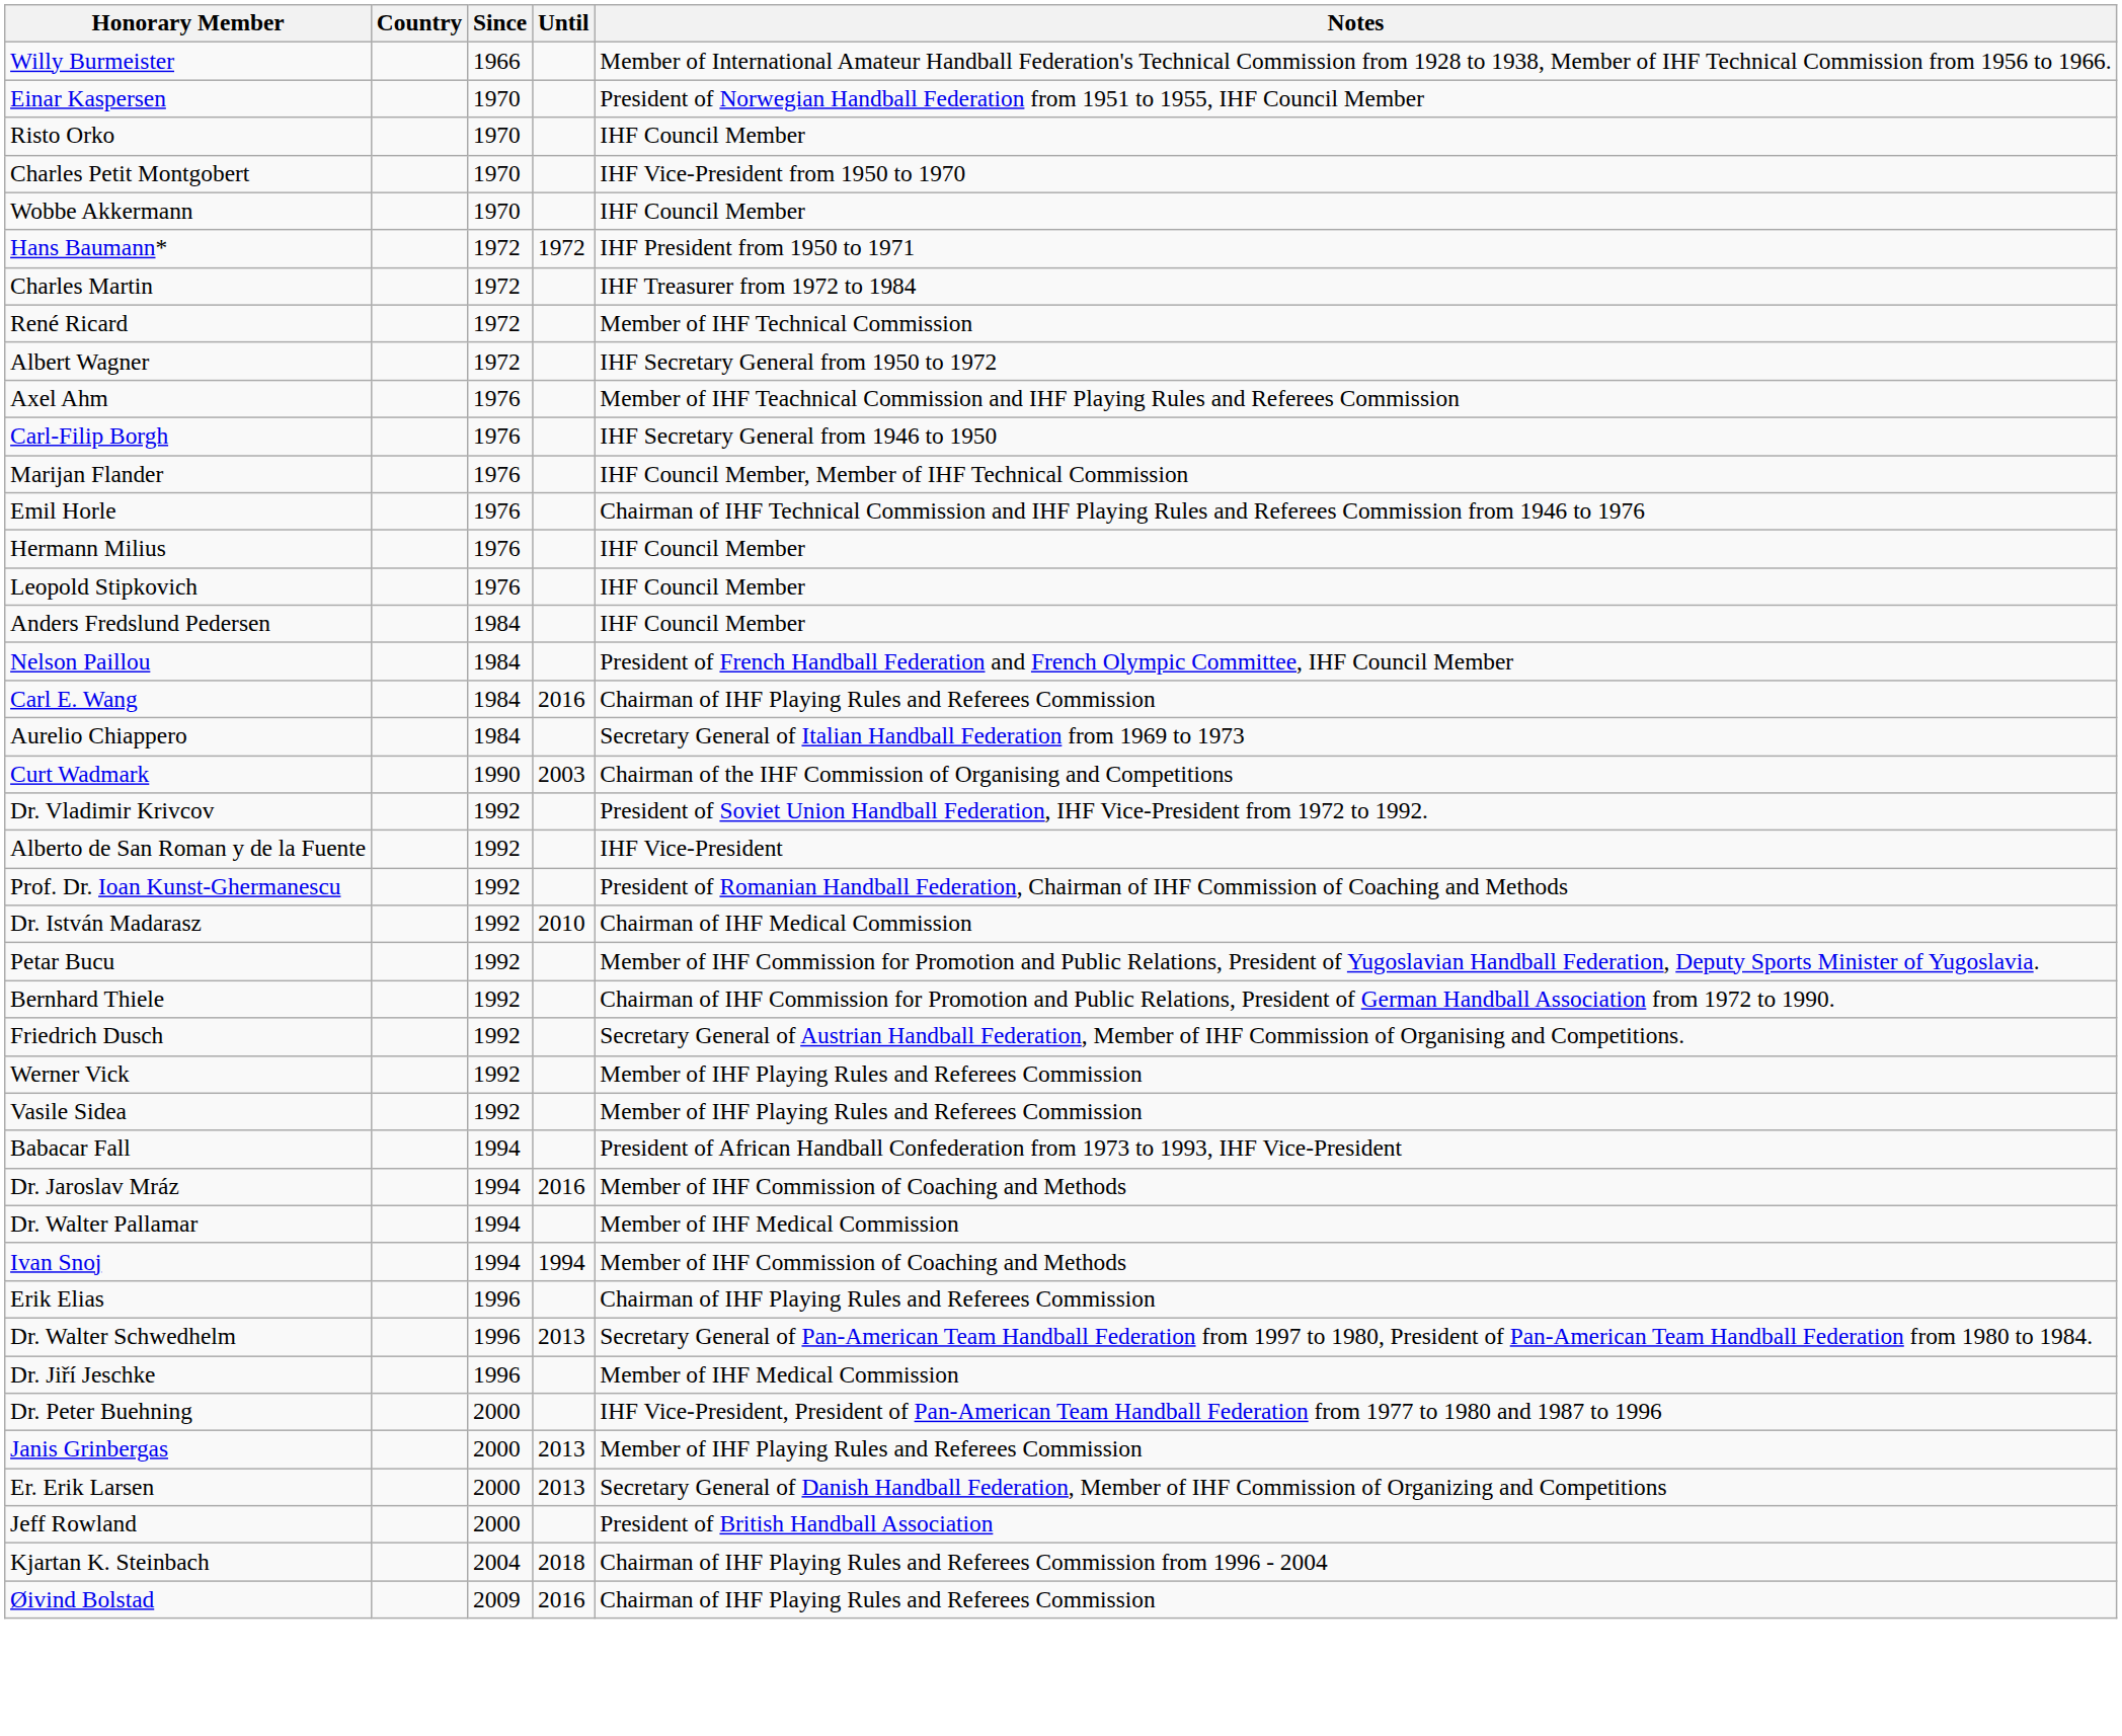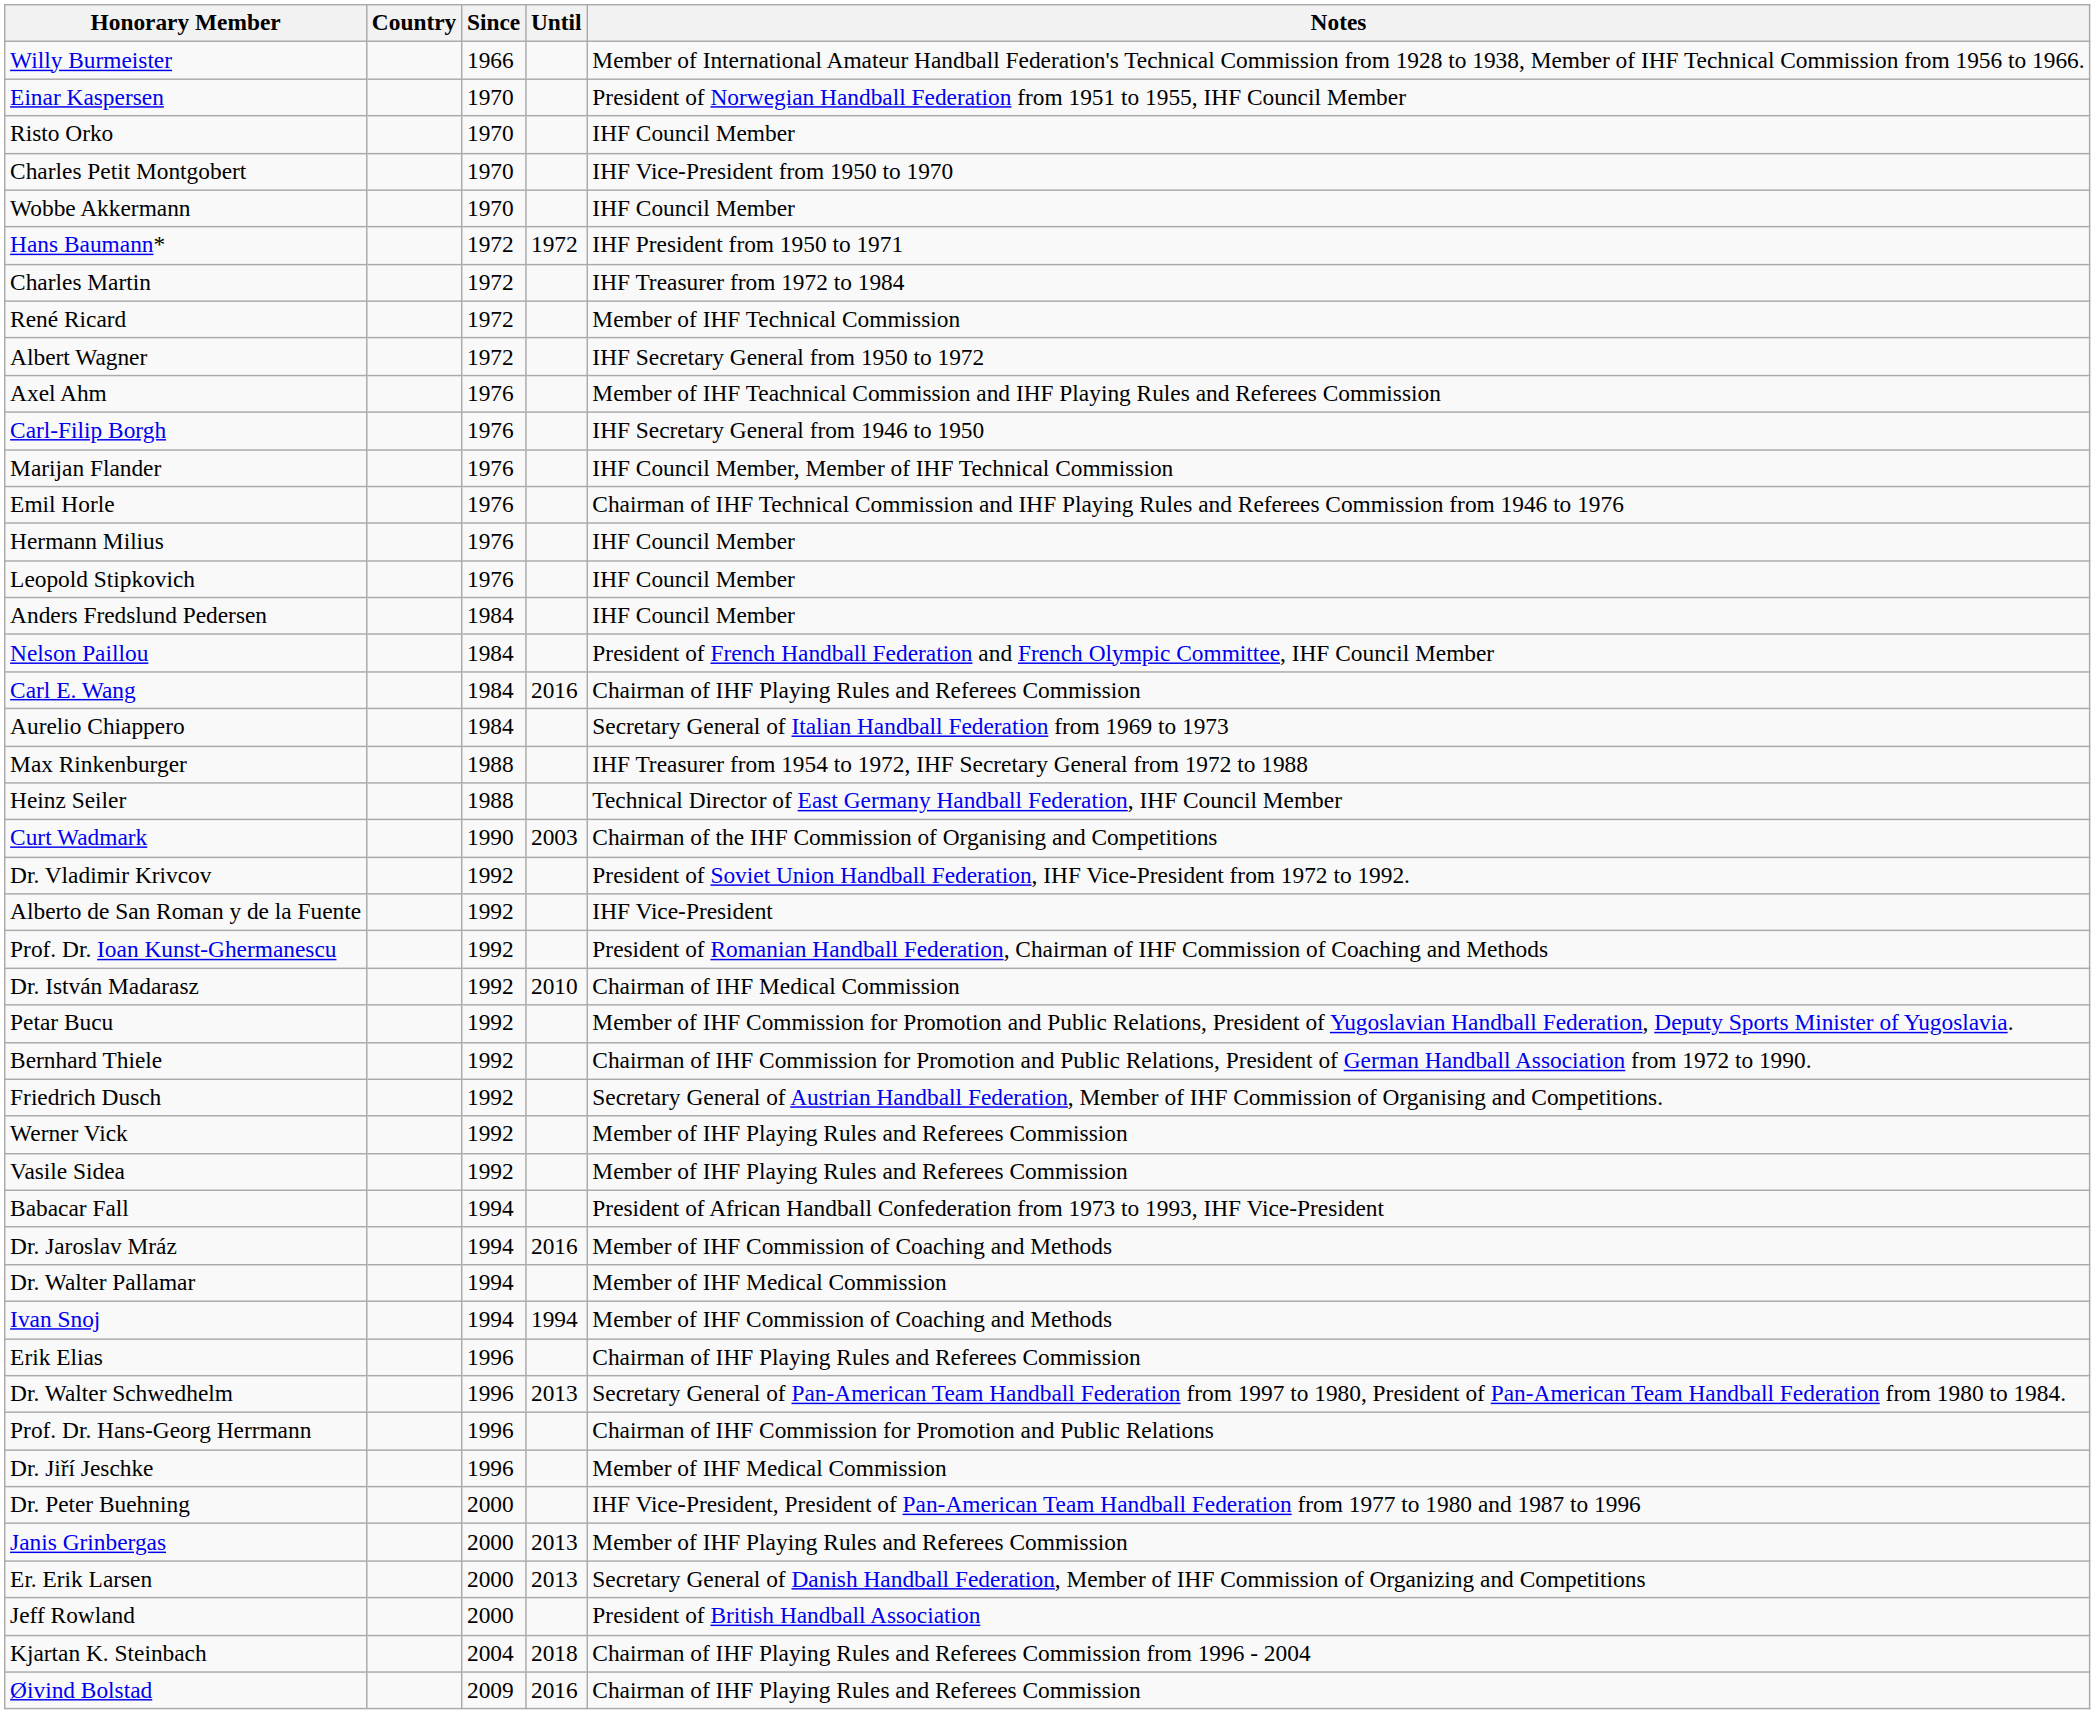 <table class="wikitable">
 <tr>
 <th>Honorary Member</th>
 <th>Country</th>
 <th>Since</th>
 <th>Until</th>
 <th>Notes</th>
 </tr>
 <tr>
 <td><a href='#'>Willy Burmeister</a></td>
 <td></td>
 <td>1966</td>
 <td></td>
 <td>Member of International Amateur Handball Federation's Technical Commission from 1928 to 1938, Member of IHF Technical Commission from 1956 to 1966.</td>
 </tr>
 <tr>
 <td><a href='#'>Einar Kaspersen</a></td>
 <td></td>
 <td>1970</td>
 <td></td>
 <td>President of <a href='#'>Norwegian Handball Federation</a> from 1951 to 1955, IHF Council Member</td>
 </tr>
 <tr>
 <td>Risto Orko</td>
 <td></td>
 <td>1970</td>
 <td></td>
 <td>IHF Council Member</td>
 </tr>
 <tr>
 <td>Charles Petit Montgobert</td>
 <td></td>
 <td>1970</td>
 <td></td>
 <td>IHF Vice-President from 1950 to 1970</td>
 </tr>
 <tr>
 <td>Wobbe Akkermann</td>
 <td></td>
 <td>1970</td>
 <td></td>
 <td>IHF Council Member</td>
 </tr>
 <tr>
 <td><a href='#'>Hans Baumann</a>*</td>
 <td></td>
 <td>1972</td>
 <td>1972</td>
 <td>IHF President from 1950 to 1971</td>
 </tr>
 <tr>
 <td>Charles Martin</td>
 <td></td>
 <td>1972</td>
 <td></td>
 <td>IHF Treasurer from 1972 to 1984</td>
 </tr>
 <tr>
 <td>René Ricard</td>
 <td></td>
 <td>1972</td>
 <td></td>
 <td>Member of IHF Technical Commission</td>
 </tr>
 <tr>
 <td>Albert Wagner</td>
 <td></td>
 <td>1972</td>
 <td></td>
 <td>IHF Secretary General from 1950 to 1972</td>
 </tr>
 <tr>
 <td>Axel Ahm</td>
 <td></td>
 <td>1976</td>
 <td></td>
 <td>Member of IHF Teachnical Commission and IHF Playing Rules and Referees Commission</td>
 </tr>
 <tr>
 <td><a href='#'>Carl-Filip Borgh</a></td>
 <td></td>
 <td>1976</td>
 <td></td>
 <td>IHF Secretary General from 1946 to 1950</td>
 </tr>
 <tr>
 <td>Marijan Flander</td>
 <td></td>
 <td>1976</td>
 <td></td>
 <td>IHF Council Member, Member of IHF Technical Commission</td>
 </tr>
 <tr>
 <td>Emil Horle</td>
 <td></td>
 <td>1976</td>
 <td></td>
 <td>Chairman of IHF Technical Commission and IHF Playing Rules and Referees Commission from 1946 to 1976</td>
 </tr>
 <tr>
 <td>Hermann Milius</td>
 <td></td>
 <td>1976</td>
 <td></td>
 <td>IHF Council Member</td>
 </tr>
 <tr>
 <td>Leopold Stipkovich</td>
 <td></td>
 <td>1976</td>
 <td></td>
 <td>IHF Council Member</td>
 </tr>
 <tr>
 <td>Anders Fredslund Pedersen</td>
 <td></td>
 <td>1984</td>
 <td></td>
 <td>IHF Council Member</td>
 </tr>
 <tr>
 <td><a href='#'>Nelson Paillou</a></td>
 <td></td>
 <td>1984</td>
 <td></td>
 <td>President of <a href='#'>French Handball Federation</a> and <a href='#'>French Olympic Committee</a>, IHF Council Member</td>
 </tr>
 <tr>
 <td><a href='#'>Carl E. Wang</a></td>
 <td></td>
 <td>1984</td>
 <td>2016</td>
 <td>Chairman of IHF Playing Rules and Referees Commission</td>
 </tr>
 <tr>
 <td>Aurelio Chiappero</td>
 <td></td>
 <td>1984</td>
 <td></td>
 <td>Secretary General of <a href='#'>Italian Handball Federation</a> from 1969 to 1973</td>
 </tr>
 <tr>
+<td>Max Rinkenburger</td>
+<td></td>
+<td>1988</td>
+<td></td>
+<td>IHF Treasurer from 1954 to 1972, IHF Secretary General from 1972 to 1988</td>
+</tr>
+<tr>
+<td>Heinz Seiler</td>
+<td></td>
+<td>1988</td>
+<td></td>
+<td>Technical Director of <a href='#'>East Germany Handball Federation</a>, IHF Council Member</td>
+</tr>
+<tr>
 <td><a href='#'>Curt Wadmark</a></td>
 <td></td>
 <td>1990</td>
 <td>2003</td>
 <td>Chairman of the IHF Commission of Organising and Competitions</td>
 </tr>
 <tr>
 <td>Dr. Vladimir Krivcov</td>
 <td></td>
 <td>1992</td>
 <td></td>
 <td>President of <a href='#'>Soviet Union Handball Federation</a>, IHF Vice-President from 1972 to 1992.</td>
 </tr>
 <tr>
 <td>Alberto de San Roman y de la Fuente</td>
 <td></td>
 <td>1992</td>
 <td></td>
 <td>IHF Vice-President</td>
 </tr>
 <tr>
 <td>Prof. Dr. <a href='#'>Ioan Kunst-Ghermanescu</a></td>
 <td></td>
 <td>1992</td>
 <td></td>
 <td>President of <a href='#'>Romanian Handball Federation</a>, Chairman of IHF Commission of Coaching and Methods</td>
 </tr>
 <tr>
 <td>Dr. István Madarasz</td>
 <td></td>
 <td>1992</td>
 <td>2010</td>
 <td>Chairman of IHF Medical Commission</td>
 </tr>
 <tr>
 <td>Petar Bucu</td>
 <td></td>
 <td>1992</td>
 <td></td>
 <td>Member of IHF Commission for Promotion and Public Relations, President of <a href='#'>Yugoslavian Handball Federation</a>, <a href='#'>Deputy Sports Minister of Yugoslavia</a>.</td>
 </tr>
 <tr>
 <td>Bernhard Thiele</td>
 <td></td>
 <td>1992</td>
 <td></td>
 <td>Chairman of IHF Commission for Promotion and Public Relations, President of <a href='#'>German Handball Association</a> from 1972 to 1990.</td>
 </tr>
 <tr>
 <td>Friedrich Dusch</td>
 <td></td>
 <td>1992</td>
 <td></td>
 <td>Secretary General of <a href='#'>Austrian Handball Federation</a>, Member of IHF Commission of Organising and Competitions.</td>
 </tr>
 <tr>
 <td>Werner Vick</td>
 <td></td>
 <td>1992</td>
 <td></td>
 <td>Member of IHF Playing Rules and Referees Commission</td>
 </tr>
 <tr>
 <td>Vasile Sidea</td>
 <td></td>
 <td>1992</td>
 <td></td>
 <td>Member of IHF Playing Rules and Referees Commission</td>
 </tr>
 <tr>
 <td>Babacar Fall</td>
 <td></td>
 <td>1994</td>
 <td></td>
 <td>President of African Handball Confederation from 1973 to 1993, IHF Vice-President</td>
 </tr>
 <tr>
 <td>Dr. Jaroslav Mráz</td>
 <td></td>
 <td>1994</td>
 <td>2016</td>
 <td>Member of IHF Commission of Coaching and Methods</td>
 </tr>
 <tr>
 <td>Dr. Walter Pallamar</td>
 <td></td>
 <td>1994</td>
 <td></td>
 <td>Member of IHF Medical Commission</td>
 </tr>
 <tr>
 <td><a href='#'>Ivan Snoj</a></td>
 <td></td>
 <td>1994</td>
 <td>1994</td>
 <td>Member of IHF Commission of Coaching and Methods</td>
 </tr>
 <tr>
 <td>Erik Elias</td>
 <td></td>
 <td>1996</td>
 <td></td>
 <td>Chairman of IHF Playing Rules and Referees Commission</td>
 </tr>
 <tr>
 <td>Dr. Walter Schwedhelm</td>
 <td></td>
 <td>1996</td>
 <td>2013</td>
 <td>Secretary General of <a href='#'>Pan-American Team Handball Federation</a> from 1997 to 1980, President of <a href='#'>Pan-American Team Handball Federation</a> from 1980 to 1984.</td>
 </tr>
 <tr>
+<td>Prof. Dr. Hans-Georg Herrmann</td>
+<td></td>
+<td>1996</td>
+<td></td>
+<td>Chairman of IHF Commission for Promotion and Public Relations</td>
+</tr>
+<tr>
 <td>Dr. Jiří Jeschke</td>
 <td></td>
 <td>1996</td>
 <td></td>
 <td>Member of IHF Medical Commission</td>
 </tr>
 <tr>
 <td>Dr. Peter Buehning</td>
 <td></td>
 <td>2000</td>
 <td></td>
 <td>IHF Vice-President, President of <a href='#'>Pan-American Team Handball Federation</a> from 1977 to 1980 and 1987 to 1996</td>
 </tr>
 <tr>
 <td><a href='#'>Janis Grinbergas</a></td>
 <td></td>
 <td>2000</td>
 <td>2013</td>
 <td>Member of IHF Playing Rules and Referees Commission</td>
 </tr>
 <tr>
 <td>Er. Erik Larsen</td>
 <td></td>
 <td>2000</td>
 <td>2013</td>
 <td>Secretary General of <a href='#'>Danish Handball Federation</a>, Member of IHF Commission of Organizing and Competitions</td>
 </tr>
 <tr>
 <td>Jeff Rowland</td>
 <td></td>
 <td>2000</td>
 <td></td>
 <td>President of <a href='#'>British Handball Association</a></td>
 </tr>
 <tr>
 <td>Kjartan K. Steinbach</td>
 <td></td>
 <td>2004</td>
 <td>2018</td>
 <td>Chairman of IHF Playing Rules and Referees Commission from 1996 - 2004</td>
 </tr>
 <tr>
 <td><a href='#'>Øivind Bolstad</a></td>
 <td></td>
 <td>2009</td>
 <td>2016</td>
 <td>Chairman of IHF Playing Rules and Referees Commission</td>
 </tr>
 </table>
